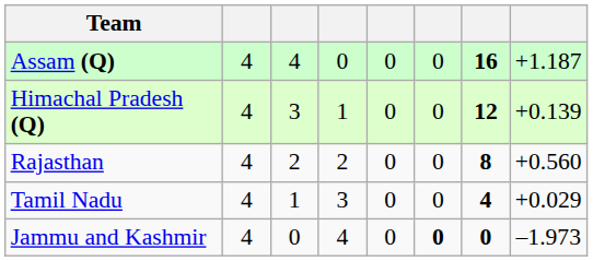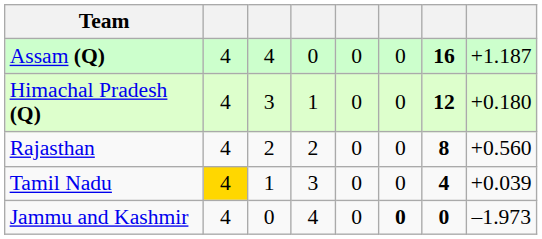 <table class="wikitable" style="text-align:center">
 <tr>
 <th style="width:140px;">Team</th>
 <th style="width:25px;"></th>
 <th style="width:25px;"></th>
 <th style="width:25px;"></th>
 <th style="width:25px;"></th>
 <th style="width:25px;"></th>
 <th style="width:25px;"></th>
 <th style="width:40px;"></th>
 </tr>
 <tr style="background:#cfc;">
 <td style="text-align:left"><a href='#'>Assam</a> <strong>(Q)</strong></td>
 <td>4</td>
 <td>4</td>
 <td>0</td>
 <td>0</td>
 <td>0</td>
 <td><strong>16</strong></td>
 <td>+1.187</td>
 </tr>
 <tr style="background:#dfc;">
 <td style="text-align:left"><a href='#'>Himachal Pradesh</a> <strong>(Q)</strong></td>
 <td>4</td>
 <td>3</td>
 <td>1</td>
 <td>0</td>
 <td>0</td>
 <td><strong>12</strong></td>
-<td>+0.139</td>
+<td>+0.180</td>
 </tr>
 <tr>
 <td style="text-align:left"><a href='#'>Rajasthan</a></td>
 <td>4</td>
 <td>2</td>
 <td>2</td>
 <td>0</td>
 <td>0</td>
 <td><strong>8</strong></td>
 <td>+0.560</td>
 </tr>
 <tr>
 <td style="text-align:left"><a href='#'>Tamil Nadu</a></td>
-<td>4</td>
+<td style="background: gold;">4</td>
 <td>1</td>
 <td>3</td>
 <td>0</td>
 <td>0</td>
 <td><strong>4</strong></td>
-<td>+0.029</td>
+<td>+0.039</td>
 </tr>
 <tr>
 <td style="text-align:left"><a href='#'>Jammu and Kashmir</a></td>
 <td>4</td>
 <td>0</td>
 <td>4</td>
 <td>0</td>
 <td><strong>0</strong></td>
 <td><strong>0</strong></td>
 <td>–1.973</td>
 </tr>
 </table>
